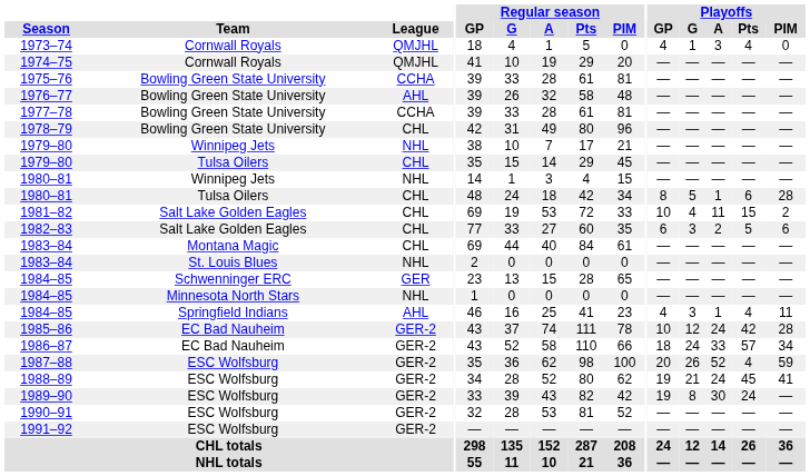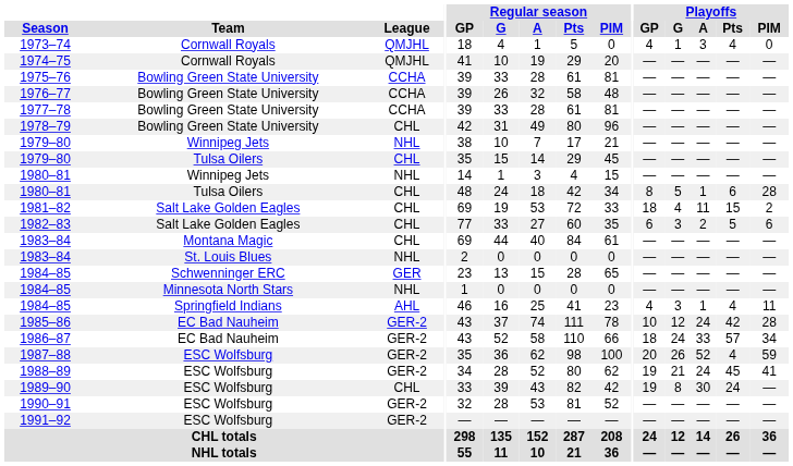 <table border="0" cellpadding="1" cellspacing="0" style="text-align:center; width:60em">
 <tr bgcolor="#e0e0e0">
 <th colspan="3" bgcolor="#ffffff"></th>
 <th rowspan="100" bgcolor="#ffffff"></th>
 <th colspan="5"><a href='#'>Regular season</a></th>
 <th rowspan="100" bgcolor="#ffffff"></th>
 <th colspan="5"><a href='#'>Playoffs</a></th>
 </tr>
 <tr bgcolor="#e0e0e0">
 <th><a href='#'>Season</a></th>
 <th>Team</th>
 <th>League</th>
 <th>GP</th>
 <th><a href='#'>G</a></th>
 <th><a href='#'>A</a></th>
 <th><a href='#'>Pts</a></th>
 <th><a href='#'>PIM</a></th>
 <th>GP</th>
 <th>G</th>
 <th>A</th>
 <th>Pts</th>
 <th>PIM</th>
 </tr>
 <tr>
 <td><a href='#'>1973–74</a></td>
 <td><a href='#'>Cornwall Royals</a></td>
 <td><a href='#'>QMJHL</a></td>
 <td>18</td>
 <td>4</td>
 <td>1</td>
 <td>5</td>
 <td>0</td>
 <td>4</td>
 <td>1</td>
 <td>3</td>
 <td>4</td>
 <td>0</td>
 </tr>
 <tr bgcolor="#f0f0f0">
 <td><a href='#'>1974–75</a></td>
 <td>Cornwall Royals</td>
 <td>QMJHL</td>
 <td>41</td>
 <td>10</td>
 <td>19</td>
 <td>29</td>
 <td>20</td>
 <td>—</td>
 <td>—</td>
 <td>—</td>
 <td>—</td>
 <td>—</td>
 </tr>
 <tr>
 <td><a href='#'>1975–76</a></td>
 <td><a href='#'>Bowling Green State University</a></td>
 <td><a href='#'>CCHA</a></td>
 <td>39</td>
 <td>33</td>
 <td>28</td>
 <td>61</td>
 <td>81</td>
 <td>—</td>
 <td>—</td>
 <td>—</td>
 <td>—</td>
 <td>—</td>
 </tr>
 <tr bgcolor="#f0f0f0">
 <td><a href='#'>1976–77</a></td>
 <td>Bowling Green State University</td>
-<td><a href='#'>AHL</a></td>
+<td>CCHA</td>
 <td>39</td>
 <td>26</td>
 <td>32</td>
 <td>58</td>
 <td>48</td>
 <td>—</td>
 <td>—</td>
 <td>—</td>
 <td>—</td>
 <td>—</td>
 </tr>
 <tr>
 <td><a href='#'>1977–78</a></td>
 <td>Bowling Green State University</td>
 <td>CCHA</td>
 <td>39</td>
 <td>33</td>
 <td>28</td>
 <td>61</td>
 <td>81</td>
 <td>—</td>
 <td>—</td>
 <td>—</td>
 <td>—</td>
 <td>—</td>
 </tr>
 <tr bgcolor="#f0f0f0">
 <td><a href='#'>1978–79</a></td>
 <td>Bowling Green State University</td>
 <td>CHL</td>
 <td>42</td>
 <td>31</td>
 <td>49</td>
 <td>80</td>
 <td>96</td>
 <td>—</td>
 <td>—</td>
 <td>—</td>
 <td>—</td>
 <td>—</td>
 </tr>
 <tr>
 <td><a href='#'>1979–80</a></td>
 <td><a href='#'>Winnipeg Jets</a></td>
 <td><a href='#'>NHL</a></td>
 <td>38</td>
 <td>10</td>
 <td>7</td>
 <td>17</td>
 <td>21</td>
 <td>—</td>
 <td>—</td>
 <td>—</td>
 <td>—</td>
 <td>—</td>
 </tr>
 <tr bgcolor="#f0f0f0">
 <td><a href='#'>1979–80</a></td>
 <td><a href='#'>Tulsa Oilers</a></td>
 <td><a href='#'>CHL</a></td>
 <td>35</td>
 <td>15</td>
 <td>14</td>
 <td>29</td>
 <td>45</td>
 <td>—</td>
 <td>—</td>
 <td>—</td>
 <td>—</td>
 <td>—</td>
 </tr>
 <tr>
 <td><a href='#'>1980–81</a></td>
 <td>Winnipeg Jets</td>
 <td>NHL</td>
 <td>14</td>
 <td>1</td>
 <td>3</td>
 <td>4</td>
 <td>15</td>
 <td>—</td>
 <td>—</td>
 <td>—</td>
 <td>—</td>
 <td>—</td>
 </tr>
 <tr bgcolor="#f0f0f0">
 <td><a href='#'>1980–81</a></td>
 <td>Tulsa Oilers</td>
 <td>CHL</td>
 <td>48</td>
 <td>24</td>
 <td>18</td>
 <td>42</td>
 <td>34</td>
 <td>8</td>
 <td>5</td>
 <td>1</td>
 <td>6</td>
 <td>28</td>
 </tr>
 <tr>
 <td><a href='#'>1981–82</a></td>
 <td><a href='#'>Salt Lake Golden Eagles</a></td>
 <td>CHL</td>
 <td>69</td>
 <td>19</td>
 <td>53</td>
 <td>72</td>
 <td>33</td>
-<td>10</td>
+<td>18</td>
 <td>4</td>
 <td>11</td>
 <td>15</td>
 <td>2</td>
 </tr>
 <tr bgcolor="#f0f0f0">
 <td><a href='#'>1982–83</a></td>
 <td>Salt Lake Golden Eagles</td>
 <td>CHL</td>
 <td>77</td>
 <td>33</td>
 <td>27</td>
 <td>60</td>
 <td>35</td>
 <td>6</td>
 <td>3</td>
 <td>2</td>
 <td>5</td>
 <td>6</td>
 </tr>
 <tr>
 <td><a href='#'>1983–84</a></td>
 <td><a href='#'>Montana Magic</a></td>
 <td>CHL</td>
 <td>69</td>
 <td>44</td>
 <td>40</td>
 <td>84</td>
 <td>61</td>
 <td>—</td>
 <td>—</td>
 <td>—</td>
 <td>—</td>
 <td>—</td>
 </tr>
 <tr bgcolor="#f0f0f0">
 <td><a href='#'>1983–84</a></td>
 <td><a href='#'>St. Louis Blues</a></td>
 <td>NHL</td>
 <td>2</td>
 <td>0</td>
 <td>0</td>
 <td>0</td>
 <td>0</td>
 <td>—</td>
 <td>—</td>
 <td>—</td>
 <td>—</td>
 <td>—</td>
 </tr>
 <tr>
 <td><a href='#'>1984–85</a></td>
 <td><a href='#'>Schwenninger ERC</a></td>
 <td><a href='#'>GER</a></td>
 <td>23</td>
 <td>13</td>
 <td>15</td>
 <td>28</td>
 <td>65</td>
 <td>—</td>
 <td>—</td>
 <td>—</td>
 <td>—</td>
 <td>—</td>
 </tr>
 <tr bgcolor="#f0f0f0">
 <td><a href='#'>1984–85</a></td>
 <td><a href='#'>Minnesota North Stars</a></td>
 <td>NHL</td>
 <td>1</td>
 <td>0</td>
 <td>0</td>
 <td>0</td>
 <td>0</td>
 <td>—</td>
 <td>—</td>
 <td>—</td>
 <td>—</td>
 <td>—</td>
 </tr>
 <tr>
 <td><a href='#'>1984–85</a></td>
 <td><a href='#'>Springfield Indians</a></td>
 <td><a href='#'>AHL</a></td>
 <td>46</td>
 <td>16</td>
 <td>25</td>
 <td>41</td>
 <td>23</td>
 <td>4</td>
 <td>3</td>
 <td>1</td>
 <td>4</td>
 <td>11</td>
 </tr>
 <tr bgcolor="#f0f0f0">
 <td><a href='#'>1985–86</a></td>
 <td><a href='#'>EC Bad Nauheim</a></td>
 <td><a href='#'>GER-2</a></td>
 <td>43</td>
 <td>37</td>
 <td>74</td>
 <td>111</td>
 <td>78</td>
 <td>10</td>
 <td>12</td>
 <td>24</td>
 <td>42</td>
 <td>28</td>
 </tr>
 <tr>
 <td><a href='#'>1986–87</a></td>
 <td>EC Bad Nauheim</td>
 <td>GER-2</td>
 <td>43</td>
 <td>52</td>
 <td>58</td>
 <td>110</td>
 <td>66</td>
 <td>18</td>
 <td>24</td>
 <td>33</td>
 <td>57</td>
 <td>34</td>
 </tr>
 <tr bgcolor="#f0f0f0">
 <td><a href='#'>1987–88</a></td>
 <td><a href='#'>ESC Wolfsburg</a></td>
 <td>GER-2</td>
 <td>35</td>
 <td>36</td>
 <td>62</td>
 <td>98</td>
 <td>100</td>
 <td>20</td>
 <td>26</td>
 <td>52</td>
 <td>4</td>
 <td>59</td>
 </tr>
 <tr>
 <td><a href='#'>1988–89</a></td>
 <td>ESC Wolfsburg</td>
 <td>GER-2</td>
 <td>34</td>
 <td>28</td>
 <td>52</td>
 <td>80</td>
 <td>62</td>
 <td>19</td>
 <td>21</td>
 <td>24</td>
 <td>45</td>
 <td>41</td>
 </tr>
 <tr bgcolor="#f0f0f0">
 <td><a href='#'>1989–90</a></td>
 <td>ESC Wolfsburg</td>
-<td>GER-2</td>
+<td>CHL</td>
 <td>33</td>
 <td>39</td>
 <td>43</td>
 <td>82</td>
 <td>42</td>
 <td>19</td>
 <td>8</td>
 <td>30</td>
 <td>24</td>
 <td>—</td>
 </tr>
 <tr>
 <td><a href='#'>1990–91</a></td>
 <td>ESC Wolfsburg</td>
 <td>GER-2</td>
 <td>32</td>
 <td>28</td>
 <td>53</td>
 <td>81</td>
 <td>52</td>
 <td>—</td>
 <td>—</td>
 <td>—</td>
 <td>—</td>
 <td>—</td>
 </tr>
 <tr bgcolor="#f0f0f0">
 <td><a href='#'>1991–92</a></td>
 <td>ESC Wolfsburg</td>
 <td>GER-2</td>
 <td>—</td>
 <td>—</td>
 <td>—</td>
 <td>—</td>
 <td>—</td>
 <td>—</td>
 <td>—</td>
 <td>—</td>
 <td>—</td>
 <td>—</td>
 </tr>
 <tr bgcolor="#e0e0e0">
 <th colspan="3">CHL totals</th>
 <th>298</th>
 <th>135</th>
 <th>152</th>
 <th>287</th>
 <th>208</th>
 <th>24</th>
 <th>12</th>
 <th>14</th>
 <th>26</th>
 <th>36</th>
 </tr>
 <tr bgcolor="#e0e0e0">
 <th colspan="3">NHL totals</th>
 <th>55</th>
 <th>11</th>
 <th>10</th>
 <th>21</th>
 <th>36</th>
 <th>—</th>
 <th>—</th>
 <th>—</th>
 <th>—</th>
 <th>—</th>
 </tr>
 </table>
